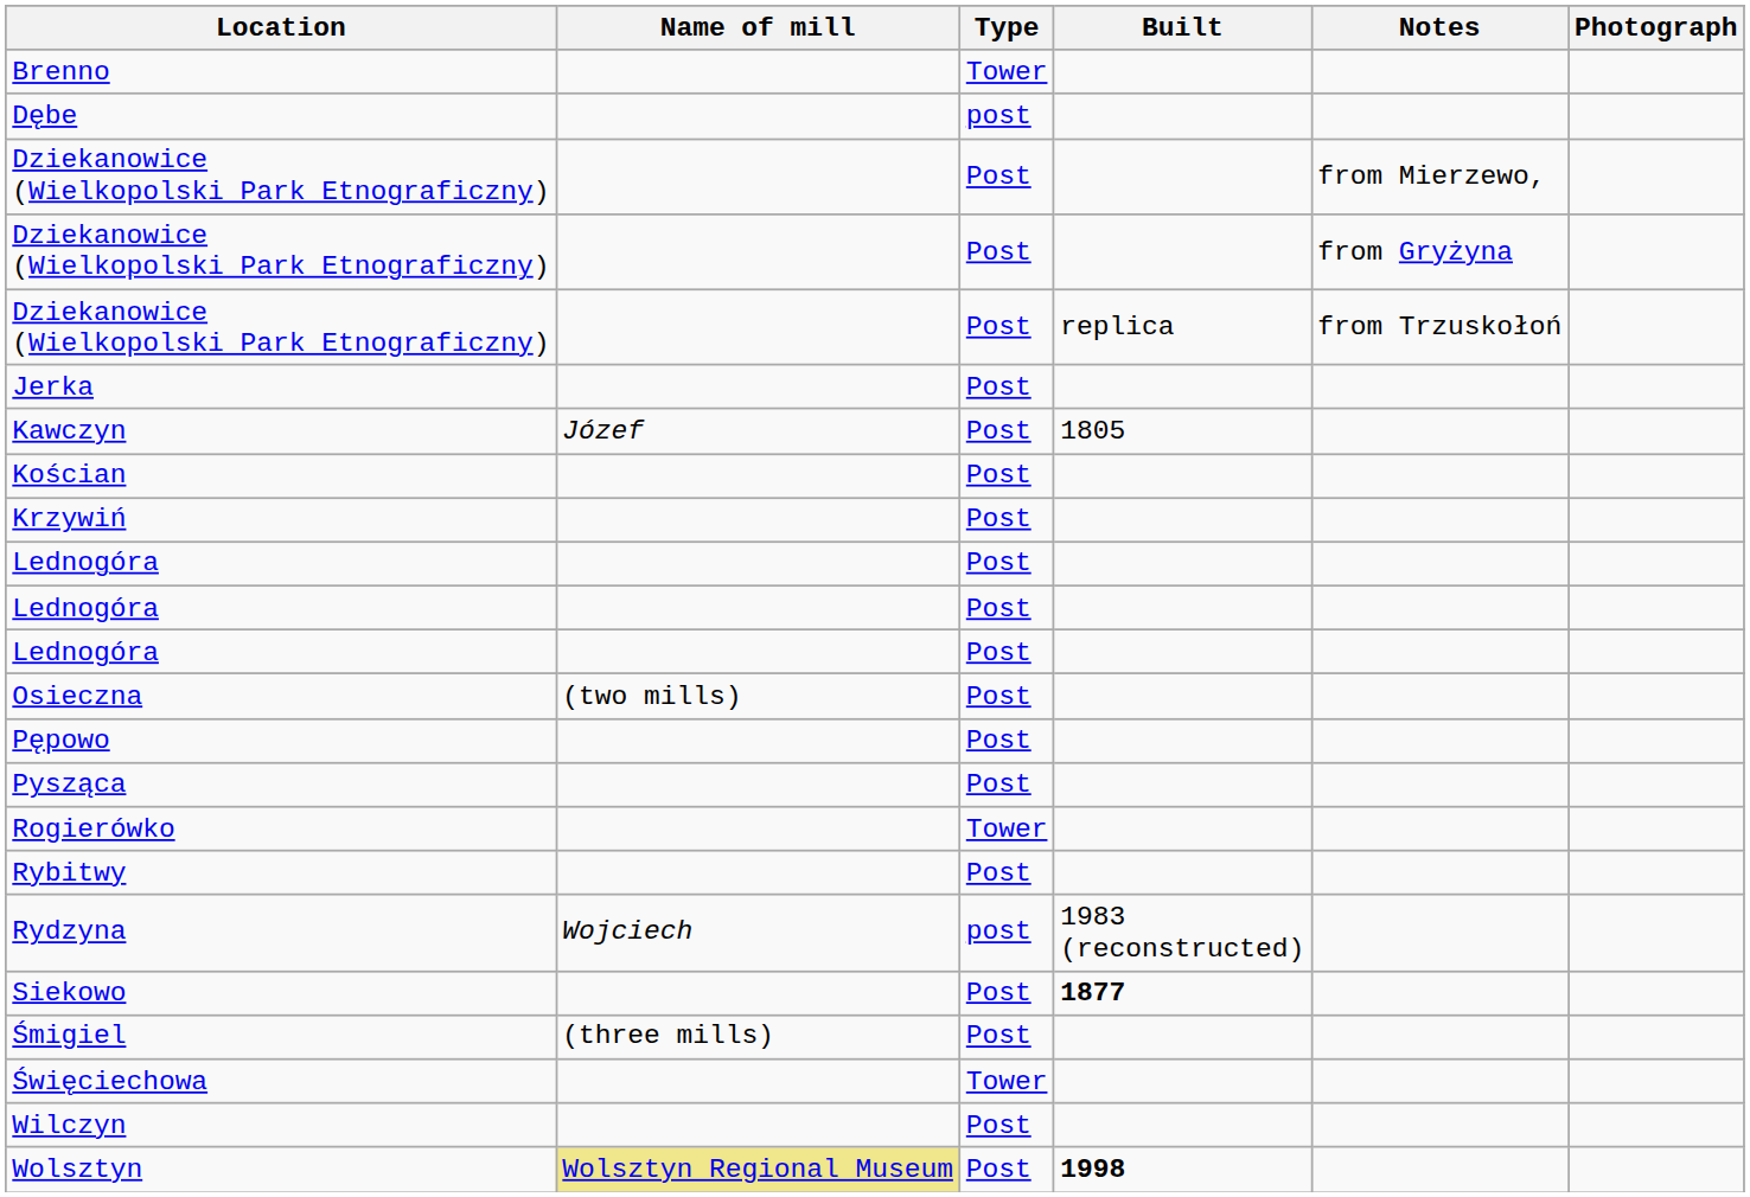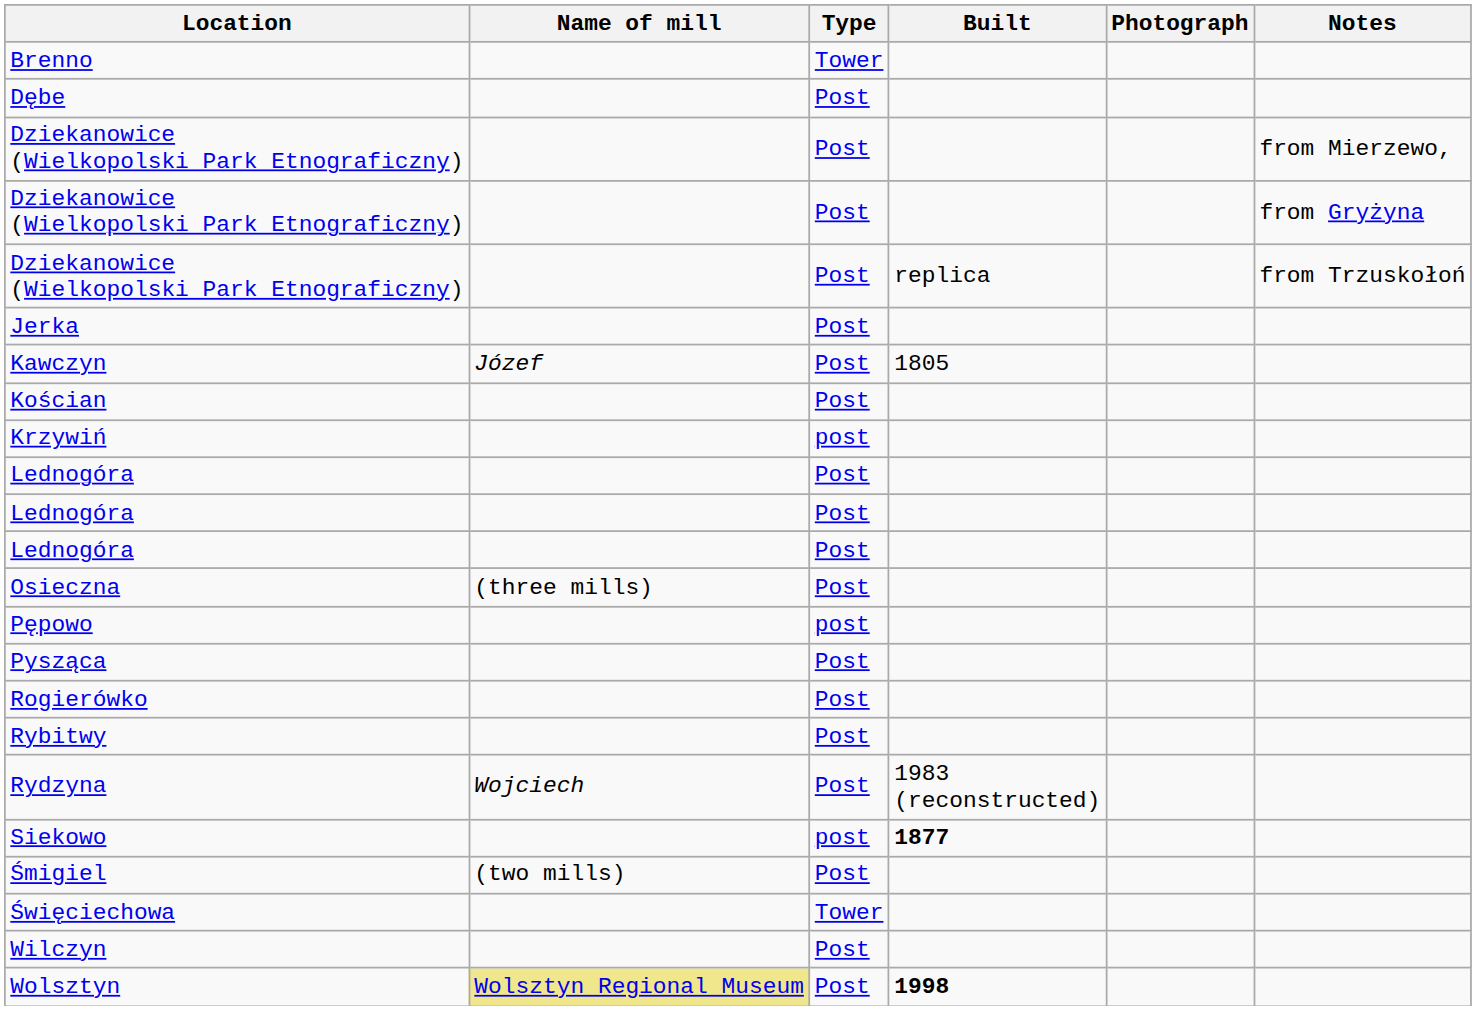 <table class="wikitable">
 <tr>
 <th>Location</th>
 <th>Name of mill</th>
 <th>Type</th>
 <th>Built</th>
+<th>Photograph</th>
 <th>Notes</th>
-<th>Photograph</th>
 </tr>
 <tr>
 <td><a href='#'>Brenno</a></td>
 <td></td>
 <td><a href='#'>Tower</a></td>
 <td></td>
 <td></td>
 <td></td>
 </tr>
 <tr>
 <td><a href='#'>Dębe</a></td>
 <td></td>
-<td><a href='#'>post</a></td>
+<td><a href='#'>Post</a></td>
 <td></td>
 <td></td>
 <td></td>
 </tr>
 <tr>
 <td><a href='#'>Dziekanowice</a><br>(<a href='#'>Wielkopolski Park Etnograficzny</a>)</td>
 <td></td>
 <td><a href='#'>Post</a></td>
 <td></td>
+<td></td>
 <td>from Mierzewo,<br> </td>
-<td></td>
 </tr>
 <tr>
 <td><a href='#'>Dziekanowice</a><br>(<a href='#'>Wielkopolski Park Etnograficzny</a>)</td>
 <td></td>
 <td><a href='#'>Post</a></td>
 <td></td>
+<td></td>
 <td>from <a href='#'>Gryżyna</a></td>
-<td></td>
 </tr>
 <tr>
 <td><a href='#'>Dziekanowice</a><br>(<a href='#'>Wielkopolski Park Etnograficzny</a>)</td>
 <td></td>
 <td><a href='#'>Post</a></td>
 <td>replica</td>
+<td></td>
 <td>from  Trzuskołoń</td>
-<td></td>
 </tr>
 <tr>
 <td><a href='#'>Jerka</a></td>
 <td></td>
 <td><a href='#'>Post</a></td>
 <td></td>
 <td></td>
 <td></td>
 </tr>
 <tr>
 <td><a href='#'>Kawczyn</a></td>
 <td><em>Józef</em></td>
 <td><a href='#'>Post</a></td>
 <td>1805</td>
 <td></td>
 <td></td>
 </tr>
 <tr>
 <td><a href='#'>Kościan</a></td>
 <td></td>
 <td><a href='#'>Post</a></td>
 <td></td>
 <td></td>
 <td></td>
 </tr>
 <tr>
 <td><a href='#'>Krzywiń</a></td>
 <td></td>
-<td><a href='#'>Post</a></td>
+<td><a href='#'>post</a></td>
 <td></td>
 <td></td>
 <td></td>
 </tr>
 <tr>
 <td><a href='#'>Lednogóra</a></td>
 <td></td>
 <td><a href='#'>Post</a></td>
 <td></td>
 <td></td>
 <td></td>
 </tr>
 <tr>
 <td><a href='#'>Lednogóra</a></td>
 <td></td>
 <td><a href='#'>Post</a></td>
 <td></td>
 <td></td>
 <td></td>
 </tr>
 <tr>
 <td><a href='#'>Lednogóra</a></td>
 <td></td>
 <td><a href='#'>Post</a></td>
 <td></td>
 <td></td>
 <td></td>
 </tr>
 <tr>
 <td><a href='#'>Osieczna</a></td>
-<td>(two mills)</td>
+<td>(three mills)</td>
 <td><a href='#'>Post</a></td>
 <td></td>
 <td></td>
 <td></td>
 </tr>
 <tr>
 <td><a href='#'>Pępowo</a></td>
 <td></td>
-<td><a href='#'>Post</a></td>
+<td><a href='#'>post</a></td>
 <td></td>
 <td></td>
 <td></td>
 </tr>
 <tr>
 <td><a href='#'>Pysząca</a></td>
 <td></td>
 <td><a href='#'>Post</a></td>
 <td></td>
 <td></td>
 <td></td>
 </tr>
 <tr>
 <td><a href='#'>Rogierówko</a></td>
 <td></td>
-<td><a href='#'>Tower</a></td>
+<td><a href='#'>Post</a></td>
 <td></td>
 <td></td>
 <td></td>
 </tr>
 <tr>
 <td><a href='#'>Rybitwy</a></td>
 <td></td>
 <td><a href='#'>Post</a></td>
 <td></td>
 <td></td>
 <td></td>
 </tr>
 <tr>
 <td><a href='#'>Rydzyna</a></td>
 <td><em>Wojciech</em></td>
-<td><a href='#'>post</a></td>
+<td><a href='#'>Post</a></td>
 <td>1983 <br>(reconstructed)</td>
 <td></td>
 <td></td>
 </tr>
 <tr>
 <td><a href='#'>Siekowo</a></td>
 <td></td>
-<td><a href='#'>Post</a></td>
+<td><a href='#'>post</a></td>
 <td><strong>1877</strong></td>
 <td></td>
 <td></td>
 </tr>
 <tr>
 <td><a href='#'>Śmigiel</a></td>
-<td>(three mills)</td>
+<td>(two mills)</td>
 <td><a href='#'>Post</a></td>
 <td></td>
 <td></td>
 <td></td>
 </tr>
 <tr>
 <td><a href='#'>Święciechowa</a></td>
 <td></td>
 <td><a href='#'>Tower</a></td>
 <td></td>
 <td></td>
 <td></td>
 </tr>
 <tr>
 <td><a href='#'>Wilczyn</a></td>
 <td></td>
 <td><a href='#'>Post</a></td>
 <td></td>
 <td></td>
 <td></td>
 </tr>
 <tr>
 <td><a href='#'>Wolsztyn</a></td>
 <td style="background: khaki;"><a href='#'>Wolsztyn Regional Museum</a></td>
 <td><a href='#'>Post</a></td>
 <td><strong>1998</strong></td>
 <td></td>
 <td></td>
 </tr>
 </table>
